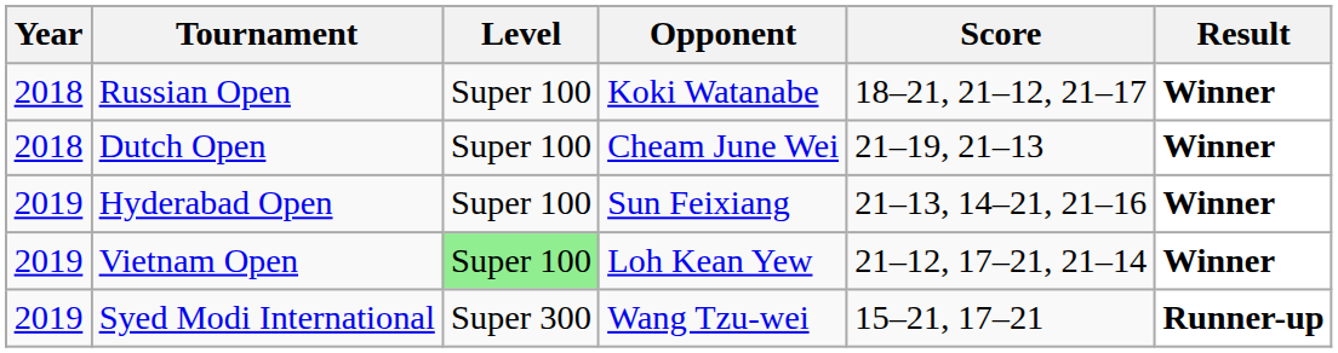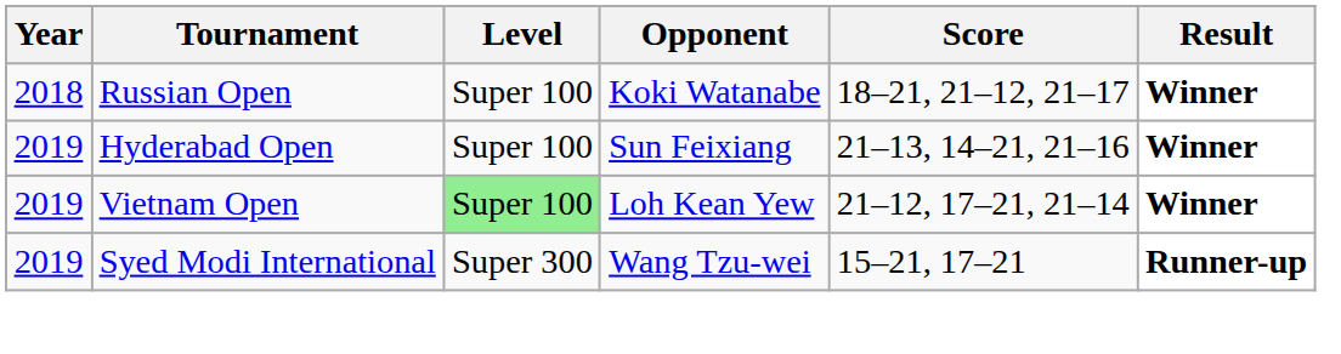 <table class="sortable wikitable" style="font-size: 90%;">
 <tr>
 <th>Year</th>
 <th>Tournament</th>
 <th>Level</th>
 <th>Opponent</th>
 <th>Score</th>
 <th>Result</th>
 </tr>
 <tr>
 <td align="center"><a href='#'>2018</a></td>
 <td align="left"><a href='#'>Russian Open</a></td>
 <td align="left">Super 100</td>
 <td align="left"> <a href='#'>Koki Watanabe</a></td>
 <td align="left">18–21, 21–12, 21–17</td>
-<td style="text-align:left; background:white"> <strong>Winner</strong></td>
-</tr>
-<tr>
-<td align="center"><a href='#'>2018</a></td>
-<td align="left"><a href='#'>Dutch Open</a></td>
-<td align="left">Super 100</td>
-<td align="left"> <a href='#'>Cheam June Wei</a></td>
-<td align="left">21–19, 21–13</td>
 <td style="text-align:left; background:white"> <strong>Winner</strong></td>
 </tr>
 <tr>
 <td align="center"><a href='#'>2019</a></td>
 <td align="left"><a href='#'>Hyderabad Open</a></td>
 <td align="left">Super 100</td>
 <td align="left"> <a href='#'>Sun Feixiang</a></td>
 <td algin="left">21–13, 14–21, 21–16</td>
 <td style="text-align:left; background:white"> <strong>Winner</strong></td>
 </tr>
 <tr>
 <td align="center"><a href='#'>2019</a></td>
 <td align="left"><a href='#'>Vietnam Open</a></td>
 <td align="left" style="background: lightgreen;">Super 100</td>
 <td align="left"> <a href='#'>Loh Kean Yew</a></td>
 <td align="left">21–12, 17–21, 21–14</td>
 <td style="text-align:left; background:white"> <strong>Winner</strong></td>
 </tr>
 <tr>
 <td align="center"><a href='#'>2019</a></td>
 <td align="left"><a href='#'>Syed Modi International</a></td>
 <td align="left">Super 300</td>
 <td align="left"> <a href='#'>Wang Tzu-wei</a></td>
 <td align="left">15–21, 17–21</td>
 <td style="text-align:left; background:white"> <strong>Runner-up</strong></td>
 </tr>
 </table>
